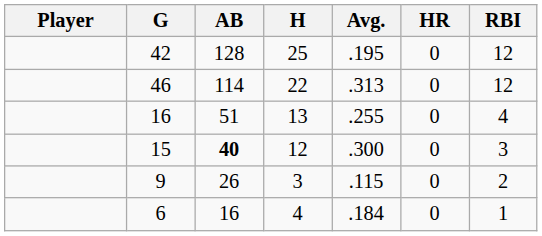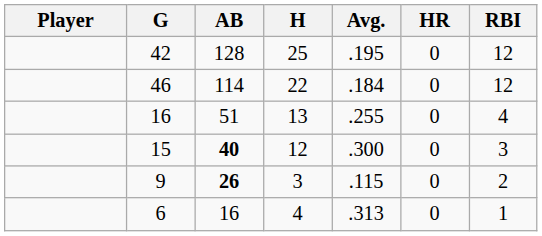 <table class="wikitable sortable">
 <tr>
 <th bgcolor="#DDDDFF" width="16%">Player</th>
 <th bgcolor="#DDDDFF" width="9%">G</th>
 <th bgcolor="#DDDDFF" width="9%">AB</th>
 <th bgcolor="#DDDDFF" width="9%">H</th>
 <th bgcolor="#DDDDFF" width="9%">Avg.</th>
 <th bgcolor="#DDDDFF" width="9%">HR</th>
 <th bgcolor="#DDDDFF" width="9%">RBI</th>
 </tr>
 <tr align="center">
 <td></td>
 <td>42</td>
 <td>128</td>
 <td>25</td>
 <td>.195</td>
 <td>0</td>
 <td>12</td>
 </tr>
 <tr align="center">
 <td></td>
 <td>46</td>
 <td>114</td>
 <td>22</td>
-<td>.313</td>
+<td>.184</td>
 <td>0</td>
 <td>12</td>
 </tr>
 <tr align="center">
 <td></td>
 <td>16</td>
 <td>51</td>
 <td>13</td>
 <td>.255</td>
 <td>0</td>
 <td>4</td>
 </tr>
 <tr align="center">
 <td></td>
 <td>15</td>
 <td><strong>40</strong></td>
 <td>12</td>
 <td>.300</td>
 <td>0</td>
 <td>3</td>
 </tr>
 <tr align="center">
 <td></td>
 <td>9</td>
-<td>26</td>
+<td><strong>26</strong></td>
 <td>3</td>
 <td>.115</td>
 <td>0</td>
 <td>2</td>
 </tr>
 <tr align="center">
 <td></td>
 <td>6</td>
 <td>16</td>
 <td>4</td>
-<td>.184</td>
+<td>.313</td>
 <td>0</td>
 <td>1</td>
 </tr>
 </table>
